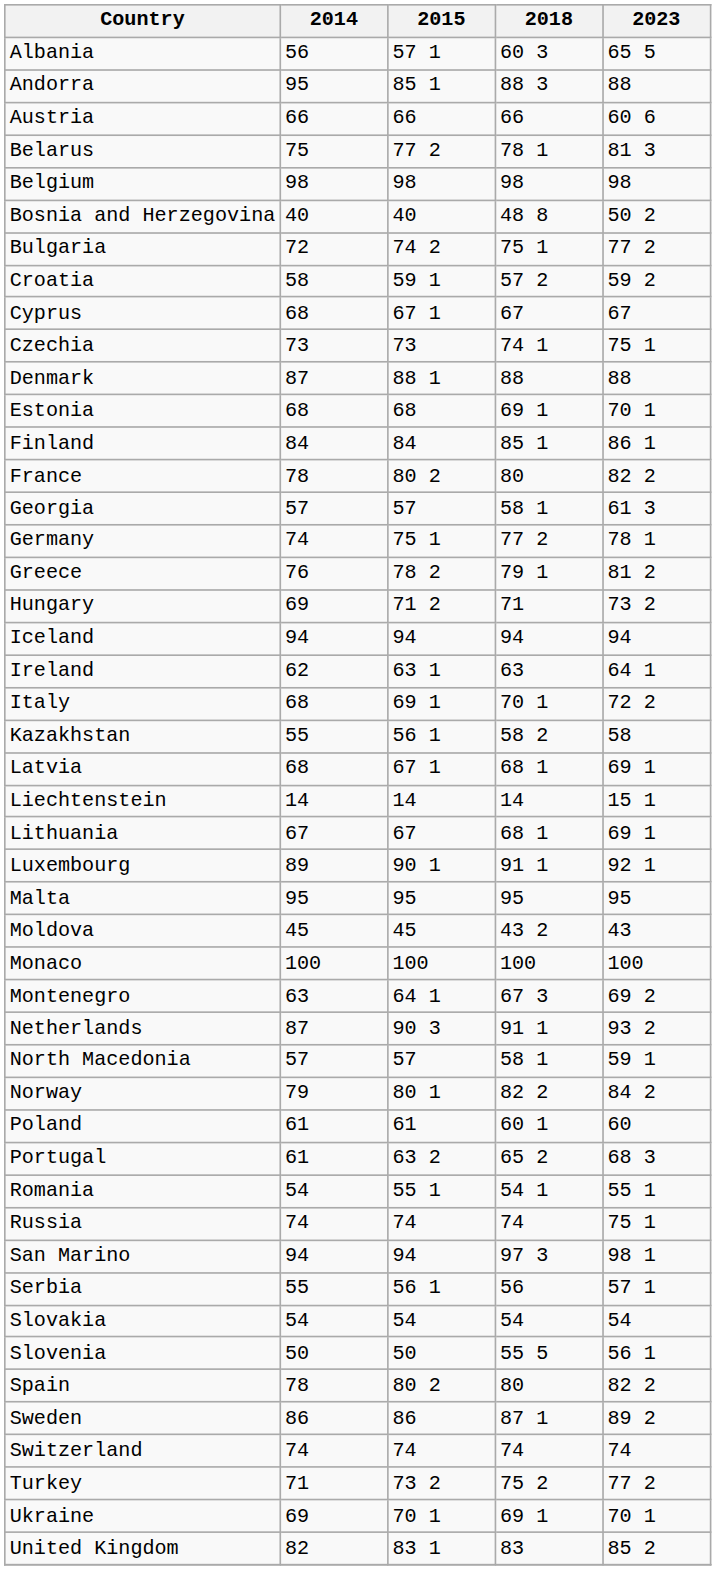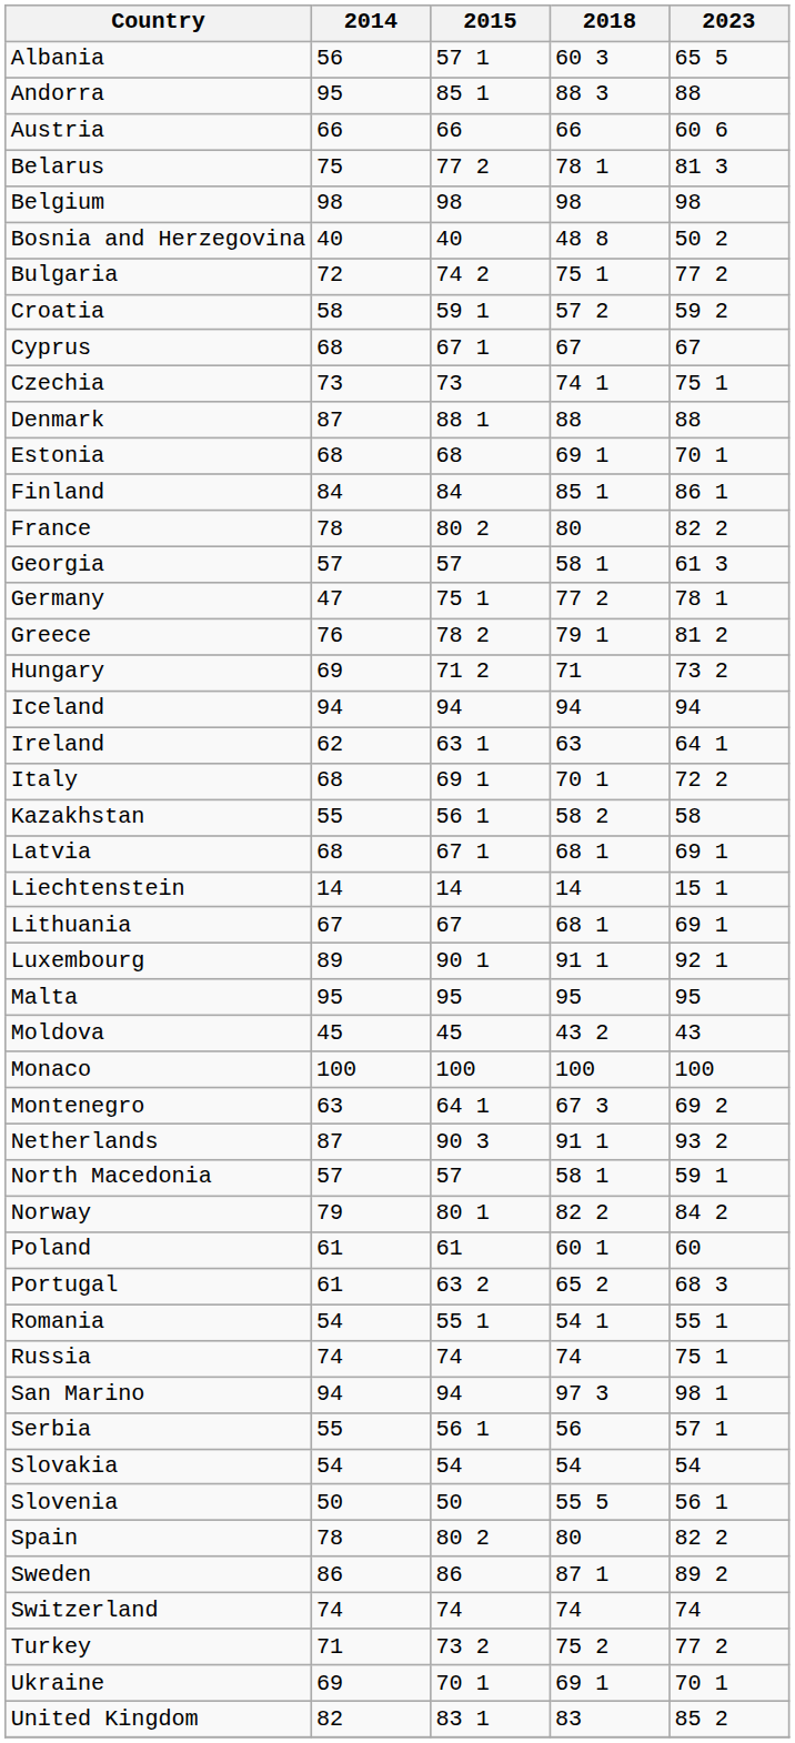 <table class="sortable wikitable" style="font-size:95%;">
 <tr bgcolor="#ffffff">
 <th>Country</th>
 <th width=60! data-sort-type="number">2014</th>
 <th width=60 ! data-sort-type="number">2015</th>
 <th width=60>2018</th>
 <th width=60>2023</th>
 </tr>
 <tr>
 <td> Albania</td>
 <td>56</td>
 <td>57  1</td>
 <td>60  3</td>
 <td>65  5</td>
 </tr>
 <tr>
 <td> Andorra</td>
 <td>95</td>
 <td>85  1</td>
 <td>88  3</td>
 <td>88 </td>
 </tr>
 <tr>
 <td> Austria</td>
 <td>66</td>
 <td>66 </td>
 <td>66 </td>
 <td>60  6</td>
 </tr>
 <tr>
 <td> Belarus</td>
 <td>75</td>
 <td>77  2</td>
 <td>78  1</td>
 <td>81  3</td>
 </tr>
 <tr>
 <td> Belgium</td>
 <td>98</td>
 <td>98 </td>
 <td>98 </td>
 <td>98 </td>
 </tr>
 <tr>
 <td> Bosnia and Herzegovina</td>
 <td>40</td>
 <td>40 </td>
 <td>48  8</td>
 <td>50  2</td>
 </tr>
 <tr>
 <td> Bulgaria</td>
 <td>72</td>
 <td>74  2</td>
 <td>75  1</td>
 <td>77  2</td>
 </tr>
 <tr>
 <td> Croatia</td>
 <td>58</td>
 <td>59  1</td>
 <td>57  2</td>
 <td>59  2</td>
 </tr>
 <tr>
 <td> Cyprus</td>
 <td>68</td>
 <td>67  1</td>
 <td>67 </td>
 <td>67 </td>
 </tr>
 <tr>
 <td> Czechia</td>
 <td>73</td>
 <td>73 </td>
 <td>74  1</td>
 <td>75  1</td>
 </tr>
 <tr>
 <td> Denmark</td>
 <td>87</td>
 <td>88  1</td>
 <td>88 </td>
 <td>88 </td>
 </tr>
 <tr>
 <td> Estonia</td>
 <td>68</td>
 <td>68 </td>
 <td>69  1</td>
 <td>70  1</td>
 </tr>
 <tr>
 <td> Finland</td>
 <td>84</td>
 <td>84 </td>
 <td>85  1</td>
 <td>86  1</td>
 </tr>
 <tr>
 <td> France</td>
 <td>78</td>
 <td>80  2</td>
 <td>80 </td>
 <td>82  2</td>
 </tr>
 <tr>
 <td> Georgia</td>
 <td>57</td>
 <td>57 </td>
 <td>58  1</td>
 <td>61  3</td>
 </tr>
 <tr>
 <td> Germany</td>
-<td>74</td>
+<td>47</td>
 <td>75  1</td>
 <td>77  2</td>
 <td>78  1</td>
 </tr>
 <tr>
 <td> Greece</td>
 <td>76</td>
 <td>78  2</td>
 <td>79  1</td>
 <td>81  2</td>
 </tr>
 <tr>
 <td> Hungary</td>
 <td>69</td>
 <td>71  2</td>
 <td>71 </td>
 <td>73  2</td>
 </tr>
 <tr>
 <td> Iceland</td>
 <td>94</td>
 <td>94 </td>
 <td>94 </td>
 <td>94 </td>
 </tr>
 <tr>
 <td> Ireland</td>
 <td>62</td>
 <td>63  1</td>
 <td>63 </td>
 <td>64  1</td>
 </tr>
 <tr>
 <td> Italy</td>
 <td>68</td>
 <td>69  1</td>
 <td>70  1</td>
 <td>72  2</td>
 </tr>
 <tr>
 <td> Kazakhstan</td>
 <td>55</td>
 <td>56  1</td>
 <td>58  2</td>
 <td>58 </td>
 </tr>
 <tr>
 <td> Latvia</td>
 <td>68</td>
 <td>67  1</td>
 <td>68  1</td>
 <td>69  1</td>
 </tr>
 <tr>
 <td> Liechtenstein</td>
 <td>14</td>
 <td>14 </td>
 <td>14 </td>
 <td>15  1</td>
 </tr>
 <tr>
 <td> Lithuania</td>
 <td>67</td>
 <td>67 </td>
 <td>68  1</td>
 <td>69  1</td>
 </tr>
 <tr>
 <td> Luxembourg</td>
 <td>89</td>
 <td>90  1</td>
 <td>91  1</td>
 <td>92  1</td>
 </tr>
 <tr>
 <td> Malta</td>
 <td>95</td>
 <td>95 </td>
 <td>95 </td>
 <td>95 </td>
 </tr>
 <tr>
 <td> Moldova</td>
 <td>45</td>
 <td>45 </td>
 <td>43  2</td>
 <td>43 </td>
 </tr>
 <tr>
 <td> Monaco</td>
 <td>100</td>
 <td>100 </td>
 <td>100 </td>
 <td>100 </td>
 </tr>
 <tr>
 <td> Montenegro</td>
 <td>63</td>
 <td>64  1</td>
 <td>67  3</td>
 <td>69  2</td>
 </tr>
 <tr>
 <td> Netherlands</td>
 <td>87</td>
 <td>90  3</td>
 <td>91  1</td>
 <td>93  2</td>
 </tr>
 <tr>
 <td> North Macedonia</td>
 <td>57</td>
 <td>57 </td>
 <td>58  1</td>
 <td>59  1</td>
 </tr>
 <tr>
 <td> Norway</td>
 <td>79</td>
 <td>80  1</td>
 <td>82  2</td>
 <td>84  2</td>
 </tr>
 <tr>
 <td> Poland</td>
 <td>61</td>
 <td>61 </td>
 <td>60  1</td>
 <td>60 </td>
 </tr>
 <tr>
 <td> Portugal</td>
 <td>61</td>
 <td>63  2</td>
 <td>65  2</td>
 <td>68  3</td>
 </tr>
 <tr>
 <td> Romania</td>
 <td>54</td>
 <td>55  1</td>
 <td>54  1</td>
 <td>55  1</td>
 </tr>
 <tr>
 <td> Russia</td>
 <td>74</td>
 <td>74 </td>
 <td>74 </td>
 <td>75  1</td>
 </tr>
 <tr>
 <td> San Marino</td>
 <td>94</td>
 <td>94 </td>
 <td>97  3</td>
 <td>98  1</td>
 </tr>
 <tr>
 <td> Serbia</td>
 <td>55</td>
 <td>56  1</td>
 <td>56 </td>
 <td>57  1</td>
 </tr>
 <tr>
 <td> Slovakia</td>
 <td>54</td>
 <td>54 </td>
 <td>54 </td>
 <td>54 </td>
 </tr>
 <tr>
 <td> Slovenia</td>
 <td>50</td>
 <td>50 </td>
 <td>55  5</td>
 <td>56  1</td>
 </tr>
 <tr>
 <td> Spain</td>
 <td>78</td>
 <td>80  2</td>
 <td>80 </td>
 <td>82  2</td>
 </tr>
 <tr>
 <td> Sweden</td>
 <td>86</td>
 <td>86 </td>
 <td>87  1</td>
 <td>89  2</td>
 </tr>
 <tr>
 <td> Switzerland</td>
 <td>74</td>
 <td>74 </td>
 <td>74 </td>
 <td>74 </td>
 </tr>
 <tr>
 <td> Turkey</td>
 <td>71</td>
 <td>73  2</td>
 <td>75  2</td>
 <td>77  2</td>
 </tr>
 <tr>
 <td> Ukraine</td>
 <td>69</td>
 <td>70  1</td>
 <td>69  1</td>
 <td>70  1</td>
 </tr>
 <tr>
 <td> United Kingdom</td>
 <td>82</td>
 <td>83  1</td>
 <td>83 </td>
 <td>85  2</td>
 </tr>
 <tr>
 </tr>
 </table>
